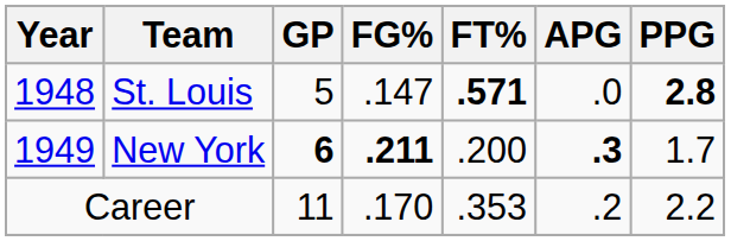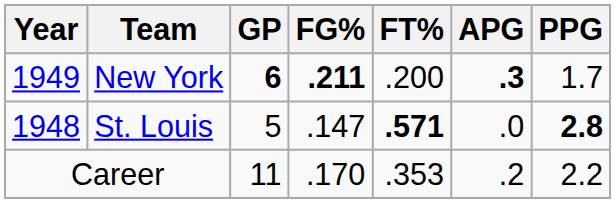 <table class="wikitable sortable" style="font-size:95%; text-align:right;">
 <tr>
 <th>Year</th>
 <th>Team</th>
 <th>GP</th>
 <th>FG%</th>
 <th>FT%</th>
 <th>APG</th>
 <th>PPG</th>
 </tr>
 <tr>
+<td style="text-align:left;"><a href='#'>1949</a></td>
+<td style="text-align:left;"><a href='#'>New York</a></td>
+<td><strong>6</strong></td>
+<td><strong>.211</strong></td>
+<td>.200</td>
+<td><strong>.3</strong></td>
+<td>1.7</td>
+</tr>
+<tr>
 <td style="text-align:left;"><a href='#'>1948</a></td>
 <td style="text-align:left;"><a href='#'>St. Louis</a></td>
 <td>5</td>
 <td>.147</td>
 <td><strong>.571</strong></td>
 <td>.0</td>
 <td><strong>2.8</strong></td>
-</tr>
-<tr>
-<td style="text-align:left;"><a href='#'>1949</a></td>
-<td style="text-align:left;"><a href='#'>New York</a></td>
-<td><strong>6</strong></td>
-<td><strong>.211</strong></td>
-<td>.200</td>
-<td><strong>.3</strong></td>
-<td>1.7</td>
 </tr>
 <tr>
 <td style="text-align:center;" colspan="2">Career</td>
 <td>11</td>
 <td>.170</td>
 <td>.353</td>
 <td>.2</td>
 <td>2.2</td>
 </tr>
 <tr>
 </tr>
 </table>
